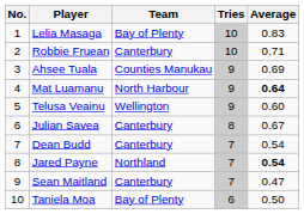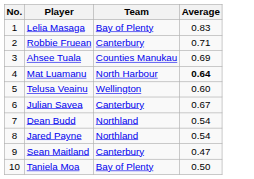 <table class="wikitable" style="text-align:center">
 <tr>
 <th>No.</th>
 <th>Player</th>
 <th>Team</th>
-<th>Tries</th>
 <th>Average</th>
 </tr>
 <tr>
 <td>1</td>
 <td style="text-align:left"><a href='#'>Lelia Masaga</a></td>
 <td style="text-align:left"><a href='#'>Bay of Plenty</a></td>
-<td style="background:#ccc">10</td>
 <td>0.83</td>
 </tr>
 <tr>
 <td>2</td>
 <td style="text-align:left"><a href='#'>Robbie Fruean</a></td>
 <td style="text-align:left"><a href='#'>Canterbury</a></td>
-<td style="background:#ccc">10</td>
 <td>0.71</td>
 </tr>
 <tr>
 <td>3</td>
 <td style="text-align:left"><a href='#'>Ahsee Tuala</a></td>
 <td style="text-align:left"><a href='#'>Counties Manukau</a></td>
-<td style="background:#ccc">9</td>
 <td>0.69</td>
 </tr>
 <tr>
 <td>4</td>
 <td style="text-align:left"><a href='#'>Mat Luamanu</a></td>
 <td style="text-align:left"><a href='#'>North Harbour</a></td>
-<td style="background:#ccc">9 </td>
 <td><strong>0.64</strong></td>
 </tr>
 <tr>
 <td>5</td>
 <td style="text-align:left"><a href='#'>Telusa Veainu</a></td>
 <td style="text-align:left"><a href='#'>Wellington</a></td>
-<td style="background:#ccc">9</td>
 <td>0.60</td>
 </tr>
 <tr>
 <td>6</td>
 <td style="text-align:left"><a href='#'>Julian Savea</a></td>
 <td style="text-align:left"><a href='#'>Canterbury</a></td>
-<td style="background:#ccc">8</td>
 <td>0.67</td>
 </tr>
 <tr>
 <td>7</td>
 <td style="text-align:left"><a href='#'>Dean Budd</a></td>
-<td style="text-align:left"><a href='#'>Canterbury</a></td>
-<td style="background:#ccc">7</td>
+<td style="text-align:left"><a href='#'>Northland</a></td>
 <td>0.54</td>
 </tr>
 <tr>
 <td>8</td>
 <td style="text-align:left"><a href='#'>Jared Payne</a></td>
 <td style="text-align:left"><a href='#'>Northland</a></td>
-<td style="background:#ccc">7</td>
-<td><strong>0.54</strong></td>
+<td>0.54</td>
 </tr>
 <tr>
 <td>9</td>
 <td style="text-align:left"><a href='#'>Sean Maitland</a></td>
 <td style="text-align:left"><a href='#'>Canterbury</a></td>
-<td style="background:#ccc">7</td>
 <td>0.47</td>
 </tr>
 <tr>
 <td>10</td>
 <td style="text-align:left"><a href='#'>Taniela Moa</a></td>
 <td style="text-align:left"><a href='#'>Bay of Plenty</a></td>
-<td style="background:#ccc">6</td>
 <td>0.50</td>
 </tr>
 </table>
